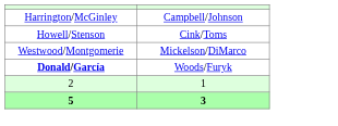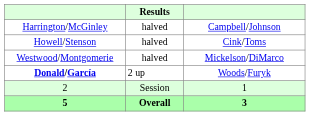 <table border="1" cellpadding="3" style="border-collapse:collapse; text-align:center;">
 <tr style="background:#dfd;">
 <th style="width:12em;"></th>
+<th style="width:5.5em;">Results</th>
 <th style="width:12em;"></th>
 </tr>
 <tr>
 <td><a href='#'>Harrington</a>/<a href='#'>McGinley</a></td>
+<td>halved</td>
 <td><a href='#'>Campbell</a>/<a href='#'>Johnson</a></td>
 </tr>
 <tr>
 <td><a href='#'>Howell</a>/<a href='#'>Stenson</a></td>
+<td>halved</td>
 <td><a href='#'>Cink</a>/<a href='#'>Toms</a></td>
 </tr>
 <tr>
 <td><a href='#'>Westwood</a>/<a href='#'>Montgomerie</a></td>
+<td>halved</td>
 <td><a href='#'>Mickelson</a>/<a href='#'>DiMarco</a></td>
 </tr>
 <tr>
 <td><strong><a href='#'>Donald</a>/<a href='#'>García</a></strong></td>
+<td align=left> 2 up</td>
 <td><a href='#'>Woods</a>/<a href='#'>Furyk</a></td>
 </tr>
 <tr style="background:#dfd;">
 <td>2</td>
+<td>Session</td>
 <td>1</td>
 </tr>
 <tr style="background:#afa;">
 <th>5</th>
+<th>Overall</th>
 <th>3</th>
 </tr>
 </table>
